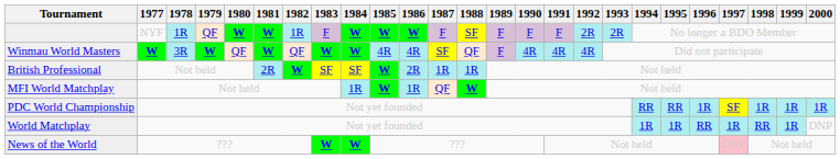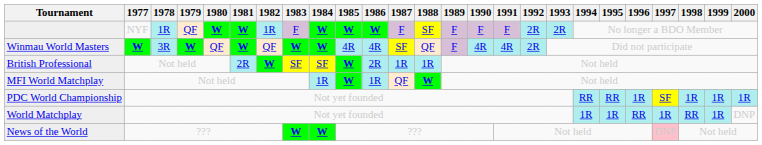 <table class="wikitable">
 <tr>
 <th>Tournament</th>
 <th>1977</th>
 <th>1978</th>
 <th>1979</th>
 <th>1980</th>
 <th>1981</th>
 <th>1982</th>
 <th>1983</th>
 <th>1984</th>
 <th>1985</th>
 <th>1986</th>
 <th>1987</th>
 <th>1988</th>
 <th>1989</th>
 <th>1990</th>
 <th>1991</th>
 <th>1992</th>
 <th>1993</th>
 <th>1994</th>
 <th>1995</th>
 <th>1996</th>
 <th>1997</th>
 <th>1998</th>
 <th>1999</th>
 <th>2000</th>
 </tr>
 <tr>
 <td style="background:#efefef;"></td>
 <td style="text-align:center; color:#ccc;">NYF</td>
 <td style="text-align:center; background:#afeeee;"><a href='#'>1R</a></td>
 <td style="text-align:center; background:#ffebcd;"><a href='#'>QF</a></td>
 <td style="text-align:center; background:lime;"><strong><a href='#'>W</a></strong></td>
 <td style="text-align:center; background:lime;"><strong><a href='#'>W</a></strong></td>
 <td style="text-align:center; background:#afeeee;"><a href='#'>1R</a></td>
 <td style="text-align:center; background:thistle;"><a href='#'>F</a></td>
 <td style="text-align:center; background:lime;"><strong><a href='#'>W</a></strong></td>
 <td style="text-align:center; background:lime;"><strong><a href='#'>W</a></strong></td>
 <td style="text-align:center; background:lime;"><strong><a href='#'>W</a></strong></td>
 <td style="text-align:center; background:thistle;"><a href='#'>F</a></td>
 <td style="text-align:center; background:yellow;"><a href='#'>SF</a></td>
 <td style="text-align:center; background:thistle;"><a href='#'>F</a></td>
 <td style="text-align:center; background:thistle;"><a href='#'>F</a></td>
 <td style="text-align:center; background:thistle;"><a href='#'>F</a></td>
 <td style="text-align:center; background:#afeeee;"><a href='#'>2R</a></td>
 <td style="text-align:center; background:#afeeee;"><a href='#'>2R</a></td>
 <td colspan="7" style="text-align:center; color:#ccc;">No longer a BDO Member</td>
 </tr>
 <tr>
 <td style="background:#efefef;"><a href='#'>Winmau World Masters</a></td>
 <td style="text-align:center; background:lime;"><strong><a href='#'>W</a></strong></td>
 <td style="text-align:center; background:#afeeee;"><a href='#'>3R</a></td>
 <td style="text-align:center; background:lime;"><strong><a href='#'>W</a></strong></td>
 <td style="text-align:center; background:#ffebcd;"><a href='#'>QF</a></td>
 <td style="text-align:center; background:lime;"><strong><a href='#'>W</a></strong></td>
 <td style="text-align:center; background:#ffebcd;"><a href='#'>QF</a></td>
 <td style="text-align:center; background:lime;"><strong><a href='#'>W</a></strong></td>
 <td style="text-align:center; background:lime;"><strong><a href='#'>W</a></strong></td>
 <td style="text-align:center; background:#afeeee;"><a href='#'>4R</a></td>
 <td style="text-align:center; background:#afeeee;"><a href='#'>4R</a></td>
 <td style="text-align:center; background:yellow;"><a href='#'>SF</a></td>
 <td style="text-align:center; background:#ffebcd;"><a href='#'>QF</a></td>
 <td style="text-align:center; background:thistle;"><a href='#'>F</a></td>
 <td style="text-align:center; background:#afeeee;"><a href='#'>4R</a></td>
 <td style="text-align:center; background:#afeeee;"><a href='#'>4R</a></td>
-<td style="text-align:center; background:#afeeee;"><a href='#'>4R</a></td>
+<td style="text-align:center; background:#afeeee;"><a href='#'>2R</a></td>
 <td colspan="8" style="text-align:center; color:#ccc;">Did not participate</td>
 </tr>
 <tr>
 <td style="background:#efefef;"><a href='#'>British Professional</a></td>
 <td colspan="4" style="text-align:center; color:#ccc;">Not held</td>
 <td style="text-align:center; background:#afeeee;"><a href='#'>2R</a></td>
 <td style="text-align:center; background:lime;"><strong><a href='#'>W</a></strong></td>
 <td style="text-align:center; background:yellow;"><a href='#'>SF</a></td>
 <td style="text-align:center; background:yellow;"><a href='#'>SF</a></td>
 <td style="text-align:center; background:lime;"><strong><a href='#'>W</a></strong></td>
 <td style="text-align:center; background:#afeeee;"><a href='#'>2R</a></td>
 <td style="text-align:center; background:#afeeee;"><a href='#'>1R</a></td>
 <td style="text-align:center; background:#afeeee;"><a href='#'>1R</a></td>
 <td colspan="12" style="text-align:center; color:#ccc;">Not held</td>
 </tr>
 <tr>
 <td style="background:#efefef;"><a href='#'>MFI World Matchplay</a></td>
 <td colspan="7" style="text-align:center; color:#ccc;">Not held</td>
 <td style="text-align:center; background:#afeeee;"><a href='#'>1R</a></td>
 <td style="text-align:center; background:lime;"><strong><a href='#'>W</a></strong></td>
 <td style="text-align:center; background:#afeeee;"><a href='#'>1R</a></td>
 <td style="text-align:center; background:#ffebcd;"><a href='#'>QF</a></td>
 <td style="text-align:center; background:lime;"><strong><a href='#'>W</a></strong></td>
 <td colspan="12" style="text-align:center; color:#ccc;">Not held</td>
 </tr>
 <tr>
 <td style="background:#efefef;"><a href='#'>PDC World Championship</a></td>
 <td colspan="17" style="text-align:center; color:#ccc;">Not yet founded</td>
 <td style="text-align:center; background:#afeeee;"><a href='#'>RR</a></td>
 <td style="text-align:center; background:#afeeee;"><a href='#'>RR</a></td>
 <td style="text-align:center; background:#afeeee;"><a href='#'>1R</a></td>
 <td style="text-align:center; background:yellow;"><a href='#'>SF</a></td>
 <td style="text-align:center; background:#afeeee;"><a href='#'>1R</a></td>
 <td style="text-align:center; background:#afeeee;"><a href='#'>1R</a></td>
 <td style="text-align:center; background:#afeeee;"><a href='#'>1R</a></td>
 </tr>
 <tr>
 <td style="background:#efefef;"><a href='#'>World Matchplay</a></td>
 <td colspan="17" style="text-align:center; color:#ccc;">Not yet founded</td>
 <td style="text-align:center; background:#afeeee;"><a href='#'>1R</a></td>
 <td style="text-align:center; background:#afeeee;"><a href='#'>1R</a></td>
 <td style="text-align:center; background:#afeeee;"><a href='#'>RR</a></td>
 <td style="text-align:center; background:#afeeee;"><a href='#'>1R</a></td>
 <td style="text-align:center; background:#afeeee;"><a href='#'>RR</a></td>
 <td style="text-align:center; background:#afeeee;"><a href='#'>1R</a></td>
 <td style="text-align:center; color:#ccc;">DNP</td>
 </tr>
 <tr>
 <td style="background:#efefef;"><a href='#'>News of the World</a></td>
 <td colspan="6" style="text-align:center; color:#ccc;">???</td>
 <td style="text-align:center; background:lime;"><strong><a href='#'>W</a></strong></td>
 <td style="text-align:center; background:lime;"><strong><a href='#'>W</a></strong></td>
 <td colspan="6" style="text-align:center; color:#ccc;">???</td>
 <td colspan="6" style="text-align:center; color:#ccc;">Not held</td>
 <td style="background: pink; text-align:center; color:#ccc;">DNP</td>
 <td colspan="3" style="text-align:center; color:#ccc;">Not held</td>
 </tr>
 </table>
